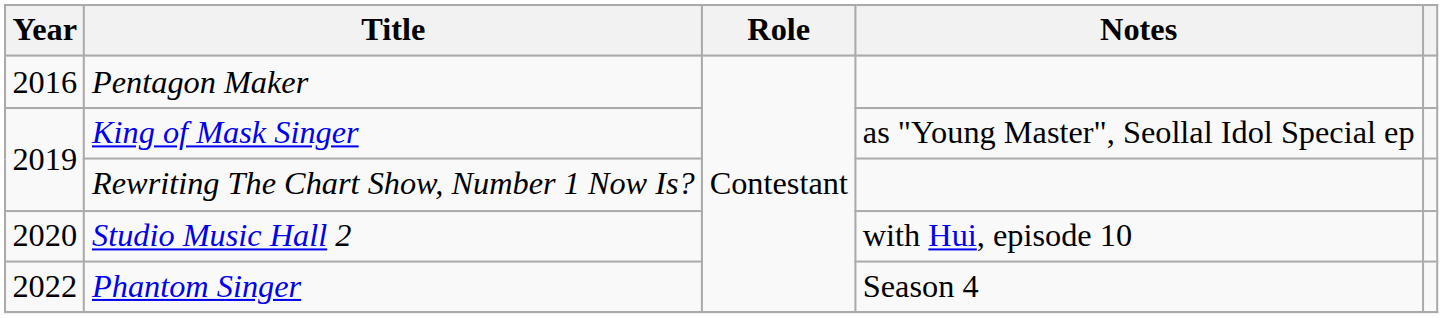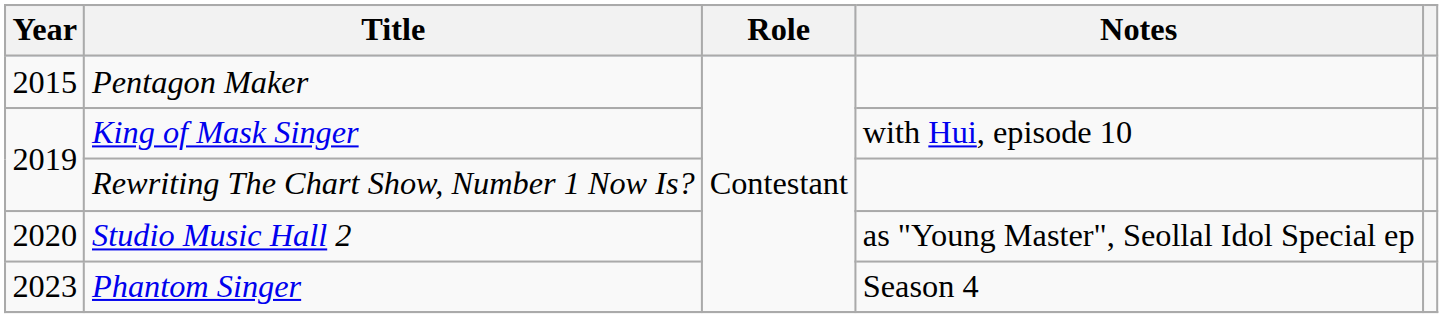 <table class="wikitable">
 <tr style="background:#b0c4de; text-align:center;">
 <th>Year</th>
 <th>Title</th>
 <th>Role</th>
 <th>Notes</th>
 <th scope="col" class="unsortable"></th>
 </tr>
 <tr>
-<td>2016</td>
+<td>2015</td>
 <td><em>Pentagon Maker</em></td>
 <td rowspan=5>Contestant</td>
 <td></td>
 </tr>
 <tr>
 <td rowspan="2">2019</td>
 <td><em><a href='#'>King of Mask Singer</a></em></td>
-<td>as "Young Master",  Seollal Idol Special ep</td>
+<td>with <a href='#'>Hui</a>, episode 10</td>
 <td></td>
 </tr>
 <tr>
 <td><em>Rewriting The Chart Show, Number 1 Now Is?</em></td>
 <td></td>
 <td></td>
 </tr>
 <tr>
 <td>2020</td>
 <td><em><a href='#'>Studio Music Hall</a> 2</em></td>
-<td>with <a href='#'>Hui</a>, episode 10</td>
+<td>as "Young Master",  Seollal Idol Special ep</td>
 <td></td>
 </tr>
 <tr>
-<td>2022</td>
+<td>2023</td>
 <td><em><a href='#'>Phantom Singer</a></em></td>
 <td>Season 4</td>
 <td></td>
 </tr>
 <tr>
 </tr>
 </table>
